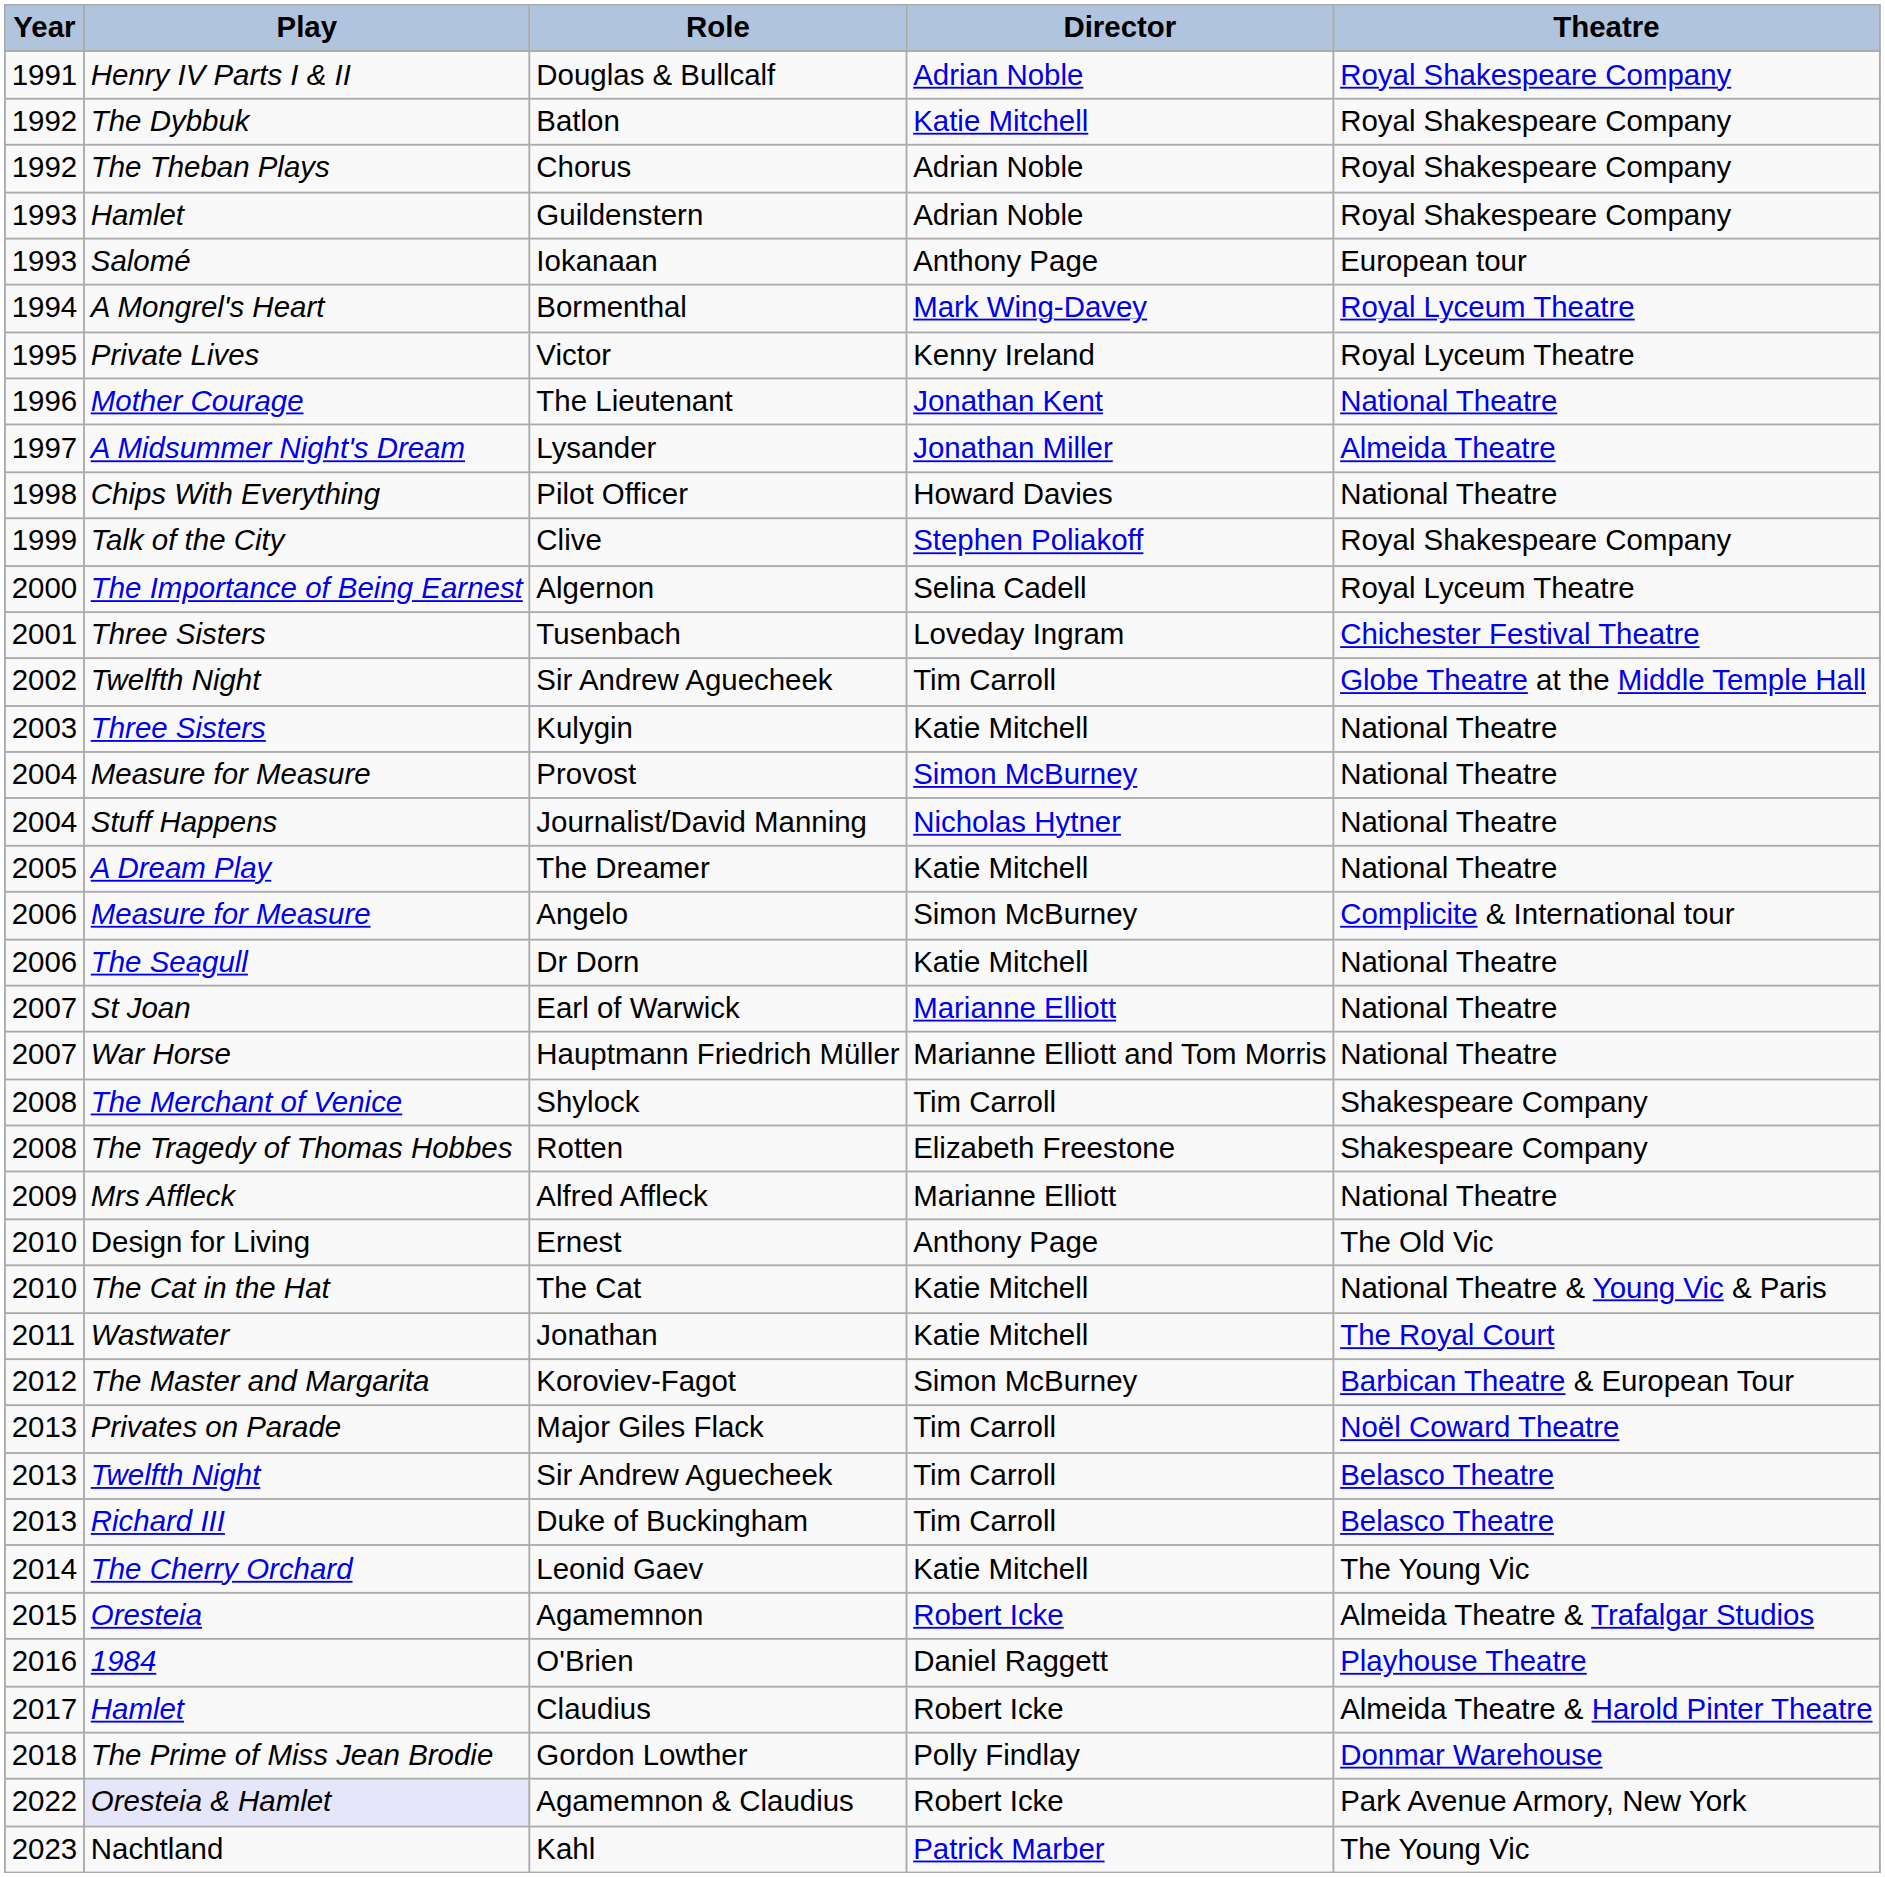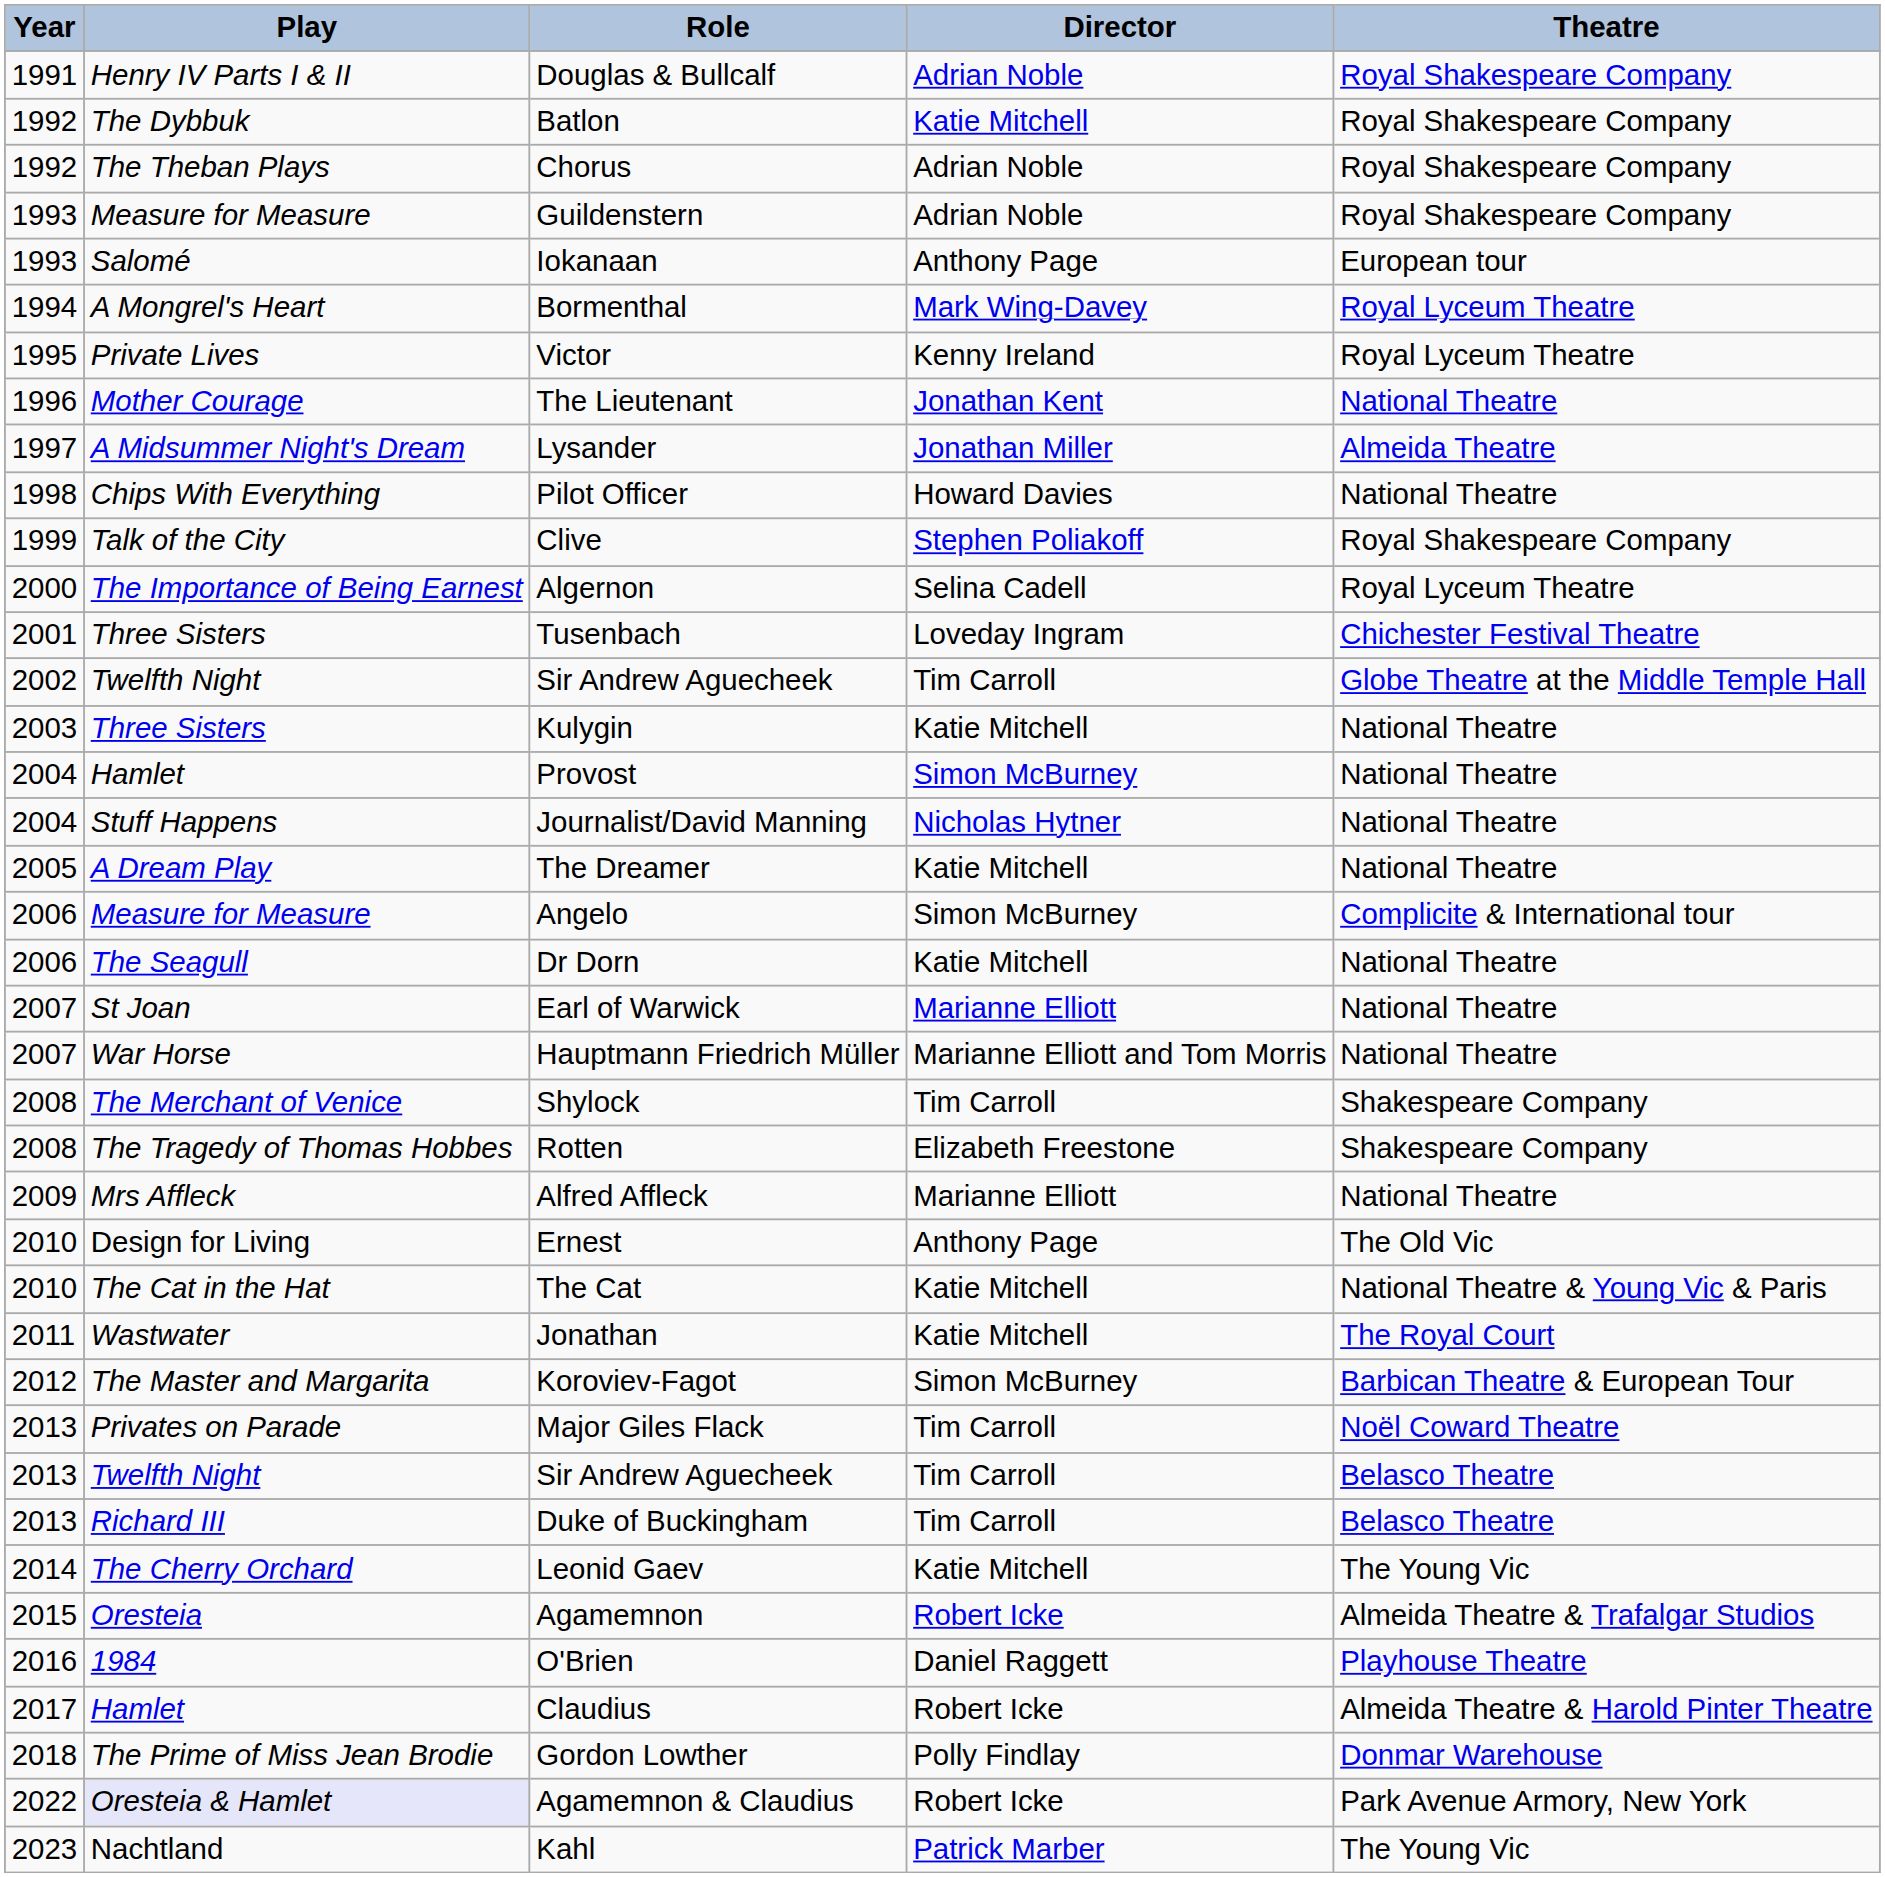 <table class="wikitable sortable">
 <tr>
 <th style="background-color: #B0C4DE;">Year</th>
 <th style="background-color: #B0C4DE;">Play</th>
 <th style="background-color: #B0C4DE;">Role</th>
 <th style="background-color: #B0C4DE;">Director</th>
 <th style="background-color: #B0C4DE;">Theatre</th>
 </tr>
 <tr>
 <td>1991</td>
 <td><em>Henry IV Parts I & II</em></td>
 <td>Douglas & Bullcalf</td>
 <td><a href='#'>Adrian Noble</a></td>
 <td><a href='#'>Royal Shakespeare Company</a></td>
 </tr>
 <tr>
 <td>1992</td>
 <td><em>The Dybbuk</em></td>
 <td>Batlon</td>
 <td><a href='#'>Katie Mitchell</a></td>
 <td>Royal Shakespeare Company</td>
 </tr>
 <tr>
 <td>1992</td>
 <td><em>The Theban Plays</em></td>
 <td>Chorus</td>
 <td>Adrian Noble</td>
 <td>Royal Shakespeare Company</td>
 </tr>
 <tr>
 <td>1993</td>
-<td><em>Hamlet</em></td>
+<td><em>Measure for Measure</em></td>
 <td>Guildenstern</td>
 <td>Adrian Noble</td>
 <td>Royal Shakespeare Company</td>
 </tr>
 <tr>
 <td>1993</td>
 <td><em>Salomé</em></td>
 <td>Iokanaan</td>
 <td>Anthony Page</td>
 <td>European tour</td>
 </tr>
 <tr>
 <td>1994</td>
 <td><em>A Mongrel's Heart</em></td>
 <td>Bormenthal</td>
 <td><a href='#'>Mark Wing-Davey</a></td>
 <td><a href='#'>Royal Lyceum Theatre</a></td>
 </tr>
 <tr>
 <td>1995</td>
 <td><em>Private Lives</em></td>
 <td>Victor</td>
 <td>Kenny Ireland</td>
 <td>Royal Lyceum Theatre</td>
 </tr>
 <tr>
 <td>1996</td>
 <td><em><a href='#'>Mother Courage</a></em></td>
 <td>The Lieutenant</td>
 <td><a href='#'>Jonathan Kent</a></td>
 <td><a href='#'>National Theatre</a></td>
 </tr>
 <tr>
 <td>1997</td>
 <td><em><a href='#'>A Midsummer Night's Dream</a></em></td>
 <td>Lysander</td>
 <td><a href='#'>Jonathan Miller</a></td>
 <td><a href='#'>Almeida Theatre</a></td>
 </tr>
 <tr>
 <td>1998</td>
 <td><em>Chips With Everything</em></td>
 <td>Pilot Officer</td>
 <td>Howard Davies</td>
 <td>National Theatre</td>
 </tr>
 <tr>
 <td>1999</td>
 <td><em>Talk of the City</em></td>
 <td>Clive</td>
 <td><a href='#'>Stephen Poliakoff</a></td>
 <td>Royal Shakespeare Company</td>
 </tr>
 <tr>
 <td>2000</td>
 <td><em><a href='#'>The Importance of Being Earnest</a></em></td>
 <td>Algernon</td>
 <td>Selina Cadell</td>
 <td>Royal Lyceum Theatre</td>
 </tr>
 <tr>
 <td>2001</td>
 <td><em>Three Sisters</em></td>
 <td>Tusenbach</td>
 <td>Loveday Ingram</td>
 <td><a href='#'>Chichester Festival Theatre</a></td>
 </tr>
 <tr>
 <td>2002</td>
 <td><em>Twelfth Night</em></td>
 <td>Sir Andrew Aguecheek</td>
 <td>Tim Carroll</td>
 <td><a href='#'>Globe Theatre</a> at the <a href='#'>Middle Temple Hall</a></td>
 </tr>
 <tr>
 <td>2003</td>
 <td><em><a href='#'>Three Sisters</a></em></td>
 <td>Kulygin</td>
 <td>Katie Mitchell</td>
 <td>National Theatre</td>
 </tr>
 <tr>
 <td>2004</td>
-<td><em>Measure for Measure</em></td>
+<td><em>Hamlet</em></td>
 <td>Provost</td>
 <td><a href='#'>Simon McBurney</a></td>
 <td>National Theatre</td>
 </tr>
 <tr>
 <td>2004</td>
 <td><em>Stuff Happens</em></td>
 <td>Journalist/David Manning</td>
 <td><a href='#'>Nicholas Hytner</a></td>
 <td>National Theatre</td>
 </tr>
 <tr>
 <td>2005</td>
 <td><em><a href='#'>A Dream Play</a></em></td>
 <td>The Dreamer</td>
 <td>Katie Mitchell</td>
 <td>National Theatre</td>
 </tr>
 <tr>
 <td>2006</td>
 <td><em><a href='#'>Measure for Measure</a></em></td>
 <td>Angelo</td>
 <td>Simon McBurney</td>
 <td><a href='#'>Complicite</a> & International tour</td>
 </tr>
 <tr>
 <td>2006</td>
 <td><em><a href='#'>The Seagull</a></em></td>
 <td>Dr Dorn</td>
 <td>Katie Mitchell</td>
 <td>National Theatre</td>
 </tr>
 <tr>
 <td>2007</td>
 <td><em>St Joan</em></td>
 <td>Earl of Warwick</td>
 <td><a href='#'>Marianne Elliott</a></td>
 <td>National Theatre</td>
 </tr>
 <tr>
 <td>2007</td>
 <td><em>War Horse</em></td>
 <td>Hauptmann Friedrich Müller</td>
 <td>Marianne Elliott and Tom Morris</td>
 <td>National Theatre</td>
 </tr>
 <tr>
 <td>2008</td>
 <td><em><a href='#'>The Merchant of Venice</a></em></td>
 <td>Shylock</td>
 <td>Tim Carroll</td>
 <td>Shakespeare Company</td>
 </tr>
 <tr>
 <td>2008</td>
 <td><em>The Tragedy of Thomas Hobbes</em></td>
 <td>Rotten</td>
 <td>Elizabeth Freestone</td>
 <td>Shakespeare Company</td>
 </tr>
 <tr>
 <td>2009</td>
 <td><em>Mrs Affleck</em></td>
 <td>Alfred Affleck</td>
 <td>Marianne Elliott</td>
 <td>National Theatre</td>
 </tr>
 <tr>
 <td>2010</td>
 <td>Design for Living</td>
 <td>Ernest</td>
 <td>Anthony Page</td>
 <td>The Old Vic</td>
 </tr>
 <tr>
 <td>2010</td>
 <td><em>The Cat in the Hat</em></td>
 <td>The Cat</td>
 <td>Katie Mitchell</td>
 <td>National Theatre & <a href='#'>Young Vic</a> & Paris</td>
 </tr>
 <tr>
 <td>2011</td>
 <td><em>Wastwater</em></td>
 <td>Jonathan</td>
 <td>Katie Mitchell</td>
 <td><a href='#'>The Royal Court</a></td>
 </tr>
 <tr>
 <td>2012</td>
 <td><em>The Master and Margarita</em></td>
 <td>Koroviev-Fagot</td>
 <td>Simon McBurney</td>
 <td><a href='#'>Barbican Theatre</a> & European Tour</td>
 </tr>
 <tr>
 <td>2013</td>
 <td><em>Privates on Parade</em></td>
 <td>Major Giles Flack</td>
 <td>Tim Carroll</td>
 <td><a href='#'>Noël Coward Theatre</a></td>
 </tr>
 <tr>
 <td>2013</td>
 <td><em><a href='#'>Twelfth Night</a></em></td>
 <td>Sir Andrew Aguecheek</td>
 <td>Tim Carroll</td>
 <td><a href='#'>Belasco Theatre</a></td>
 </tr>
 <tr>
 <td>2013</td>
 <td><em><a href='#'>Richard III</a></em></td>
 <td>Duke of Buckingham</td>
 <td>Tim Carroll</td>
 <td><a href='#'>Belasco Theatre</a></td>
 </tr>
 <tr>
 <td>2014</td>
 <td><em><a href='#'>The Cherry Orchard</a></em></td>
 <td>Leonid Gaev</td>
 <td>Katie Mitchell</td>
 <td>The Young Vic</td>
 </tr>
 <tr>
 <td>2015</td>
 <td><em><a href='#'>Oresteia</a></em></td>
 <td>Agamemnon</td>
 <td><a href='#'>Robert Icke</a></td>
 <td>Almeida Theatre & <a href='#'>Trafalgar Studios</a></td>
 </tr>
 <tr>
 <td>2016</td>
 <td><em><a href='#'>1984</a></em></td>
 <td>O'Brien</td>
 <td>Daniel Raggett</td>
 <td><a href='#'>Playhouse Theatre</a></td>
 </tr>
 <tr>
 <td>2017</td>
 <td><em><a href='#'>Hamlet</a></em></td>
 <td>Claudius</td>
 <td>Robert Icke</td>
 <td>Almeida Theatre & <a href='#'>Harold Pinter Theatre</a></td>
 </tr>
 <tr>
 <td>2018</td>
 <td><em>The Prime of Miss Jean Brodie</em></td>
 <td>Gordon Lowther</td>
 <td>Polly Findlay</td>
 <td><a href='#'>Donmar Warehouse</a></td>
 </tr>
 <tr>
 <td>2022</td>
 <td style="background: lavender;"><em>Oresteia & Hamlet</em></td>
 <td>Agamemnon & Claudius</td>
 <td>Robert Icke</td>
 <td>Park Avenue Armory, New York</td>
 </tr>
 <tr>
 <td>2023</td>
 <td>Nachtland</td>
 <td>Kahl</td>
 <td><a href='#'>Patrick Marber</a></td>
 <td>The Young Vic</td>
 </tr>
 </table>
